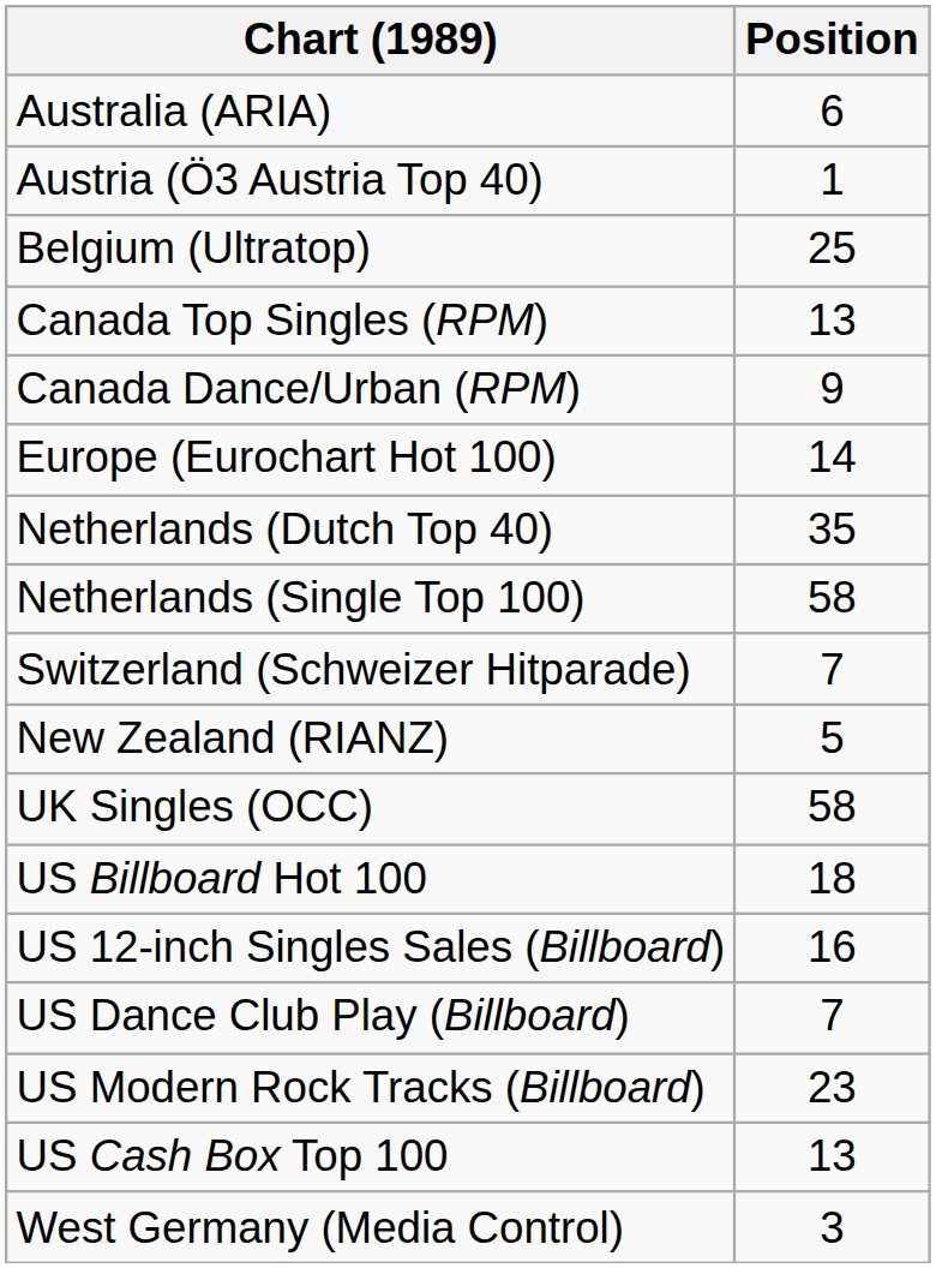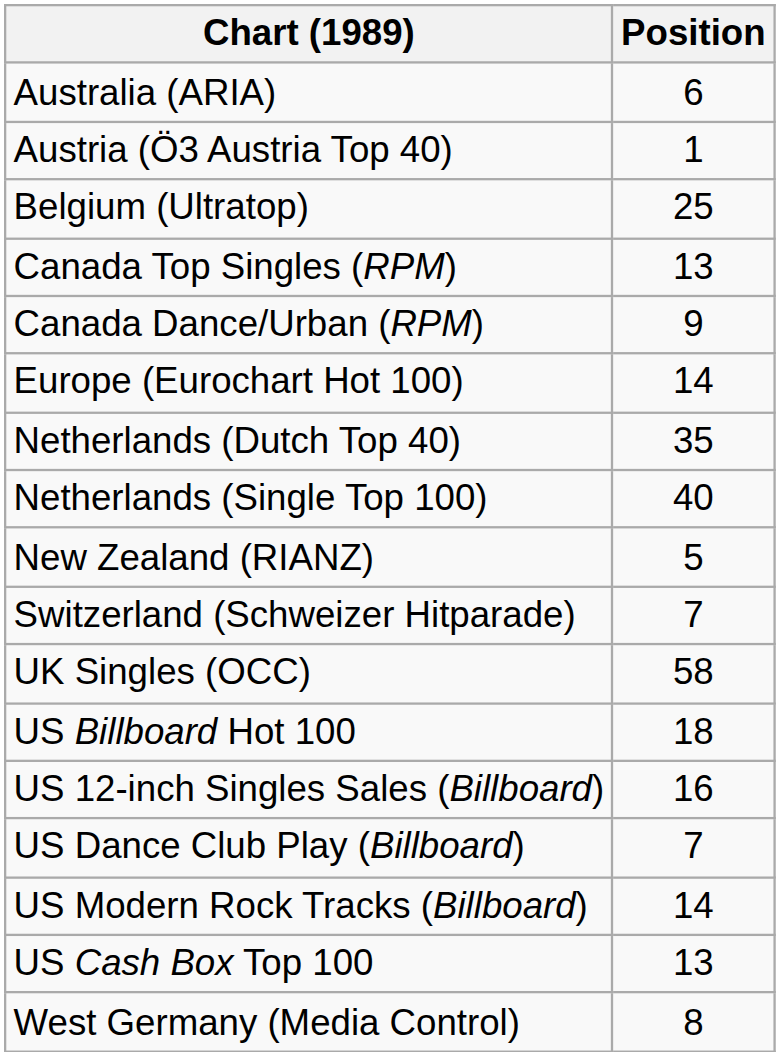 <table class="wikitable sortable">
 <tr>
 <th>Chart (1989)</th>
 <th>Position</th>
 </tr>
 <tr>
 <td>Australia (ARIA)</td>
 <td align="center">6</td>
 </tr>
 <tr>
 <td>Austria (Ö3 Austria Top 40)</td>
 <td align="center">1</td>
 </tr>
 <tr>
 <td>Belgium (Ultratop)</td>
 <td align="center">25</td>
 </tr>
 <tr>
 <td>Canada Top Singles (<em>RPM</em>)</td>
 <td align="center">13</td>
 </tr>
 <tr>
 <td>Canada Dance/Urban (<em>RPM</em>)</td>
 <td align="center">9</td>
 </tr>
 <tr>
 <td>Europe (Eurochart Hot 100)</td>
 <td align="center">14</td>
 </tr>
 <tr>
 <td>Netherlands (Dutch Top 40)</td>
 <td align="center">35</td>
 </tr>
 <tr>
 <td>Netherlands (Single Top 100)</td>
-<td align="center">58</td>
+<td align="center">40</td>
+</tr>
+<tr>
+<td>New Zealand (RIANZ)</td>
+<td align="center">5</td>
 </tr>
 <tr>
 <td>Switzerland (Schweizer Hitparade)</td>
 <td align="center">7</td>
-</tr>
-<tr>
-<td>New Zealand (RIANZ)</td>
-<td align="center">5</td>
 </tr>
 <tr>
 <td>UK Singles (OCC)</td>
 <td align="center">58</td>
 </tr>
 <tr>
 <td>US <em>Billboard</em> Hot 100</td>
 <td align="center">18</td>
 </tr>
 <tr>
 <td>US 12-inch Singles Sales (<em>Billboard</em>)</td>
 <td align="center">16</td>
 </tr>
 <tr>
 <td>US Dance Club Play (<em>Billboard</em>)</td>
 <td align="center">7</td>
 </tr>
 <tr>
 <td>US Modern Rock Tracks (<em>Billboard</em>)</td>
-<td align="center">23</td>
+<td align="center">14</td>
 </tr>
 <tr>
 <td>US <em>Cash Box</em> Top 100</td>
 <td align="center">13</td>
 </tr>
 <tr>
 <td>West Germany (Media Control)</td>
-<td align="center">3</td>
+<td align="center">8</td>
 </tr>
 </table>
